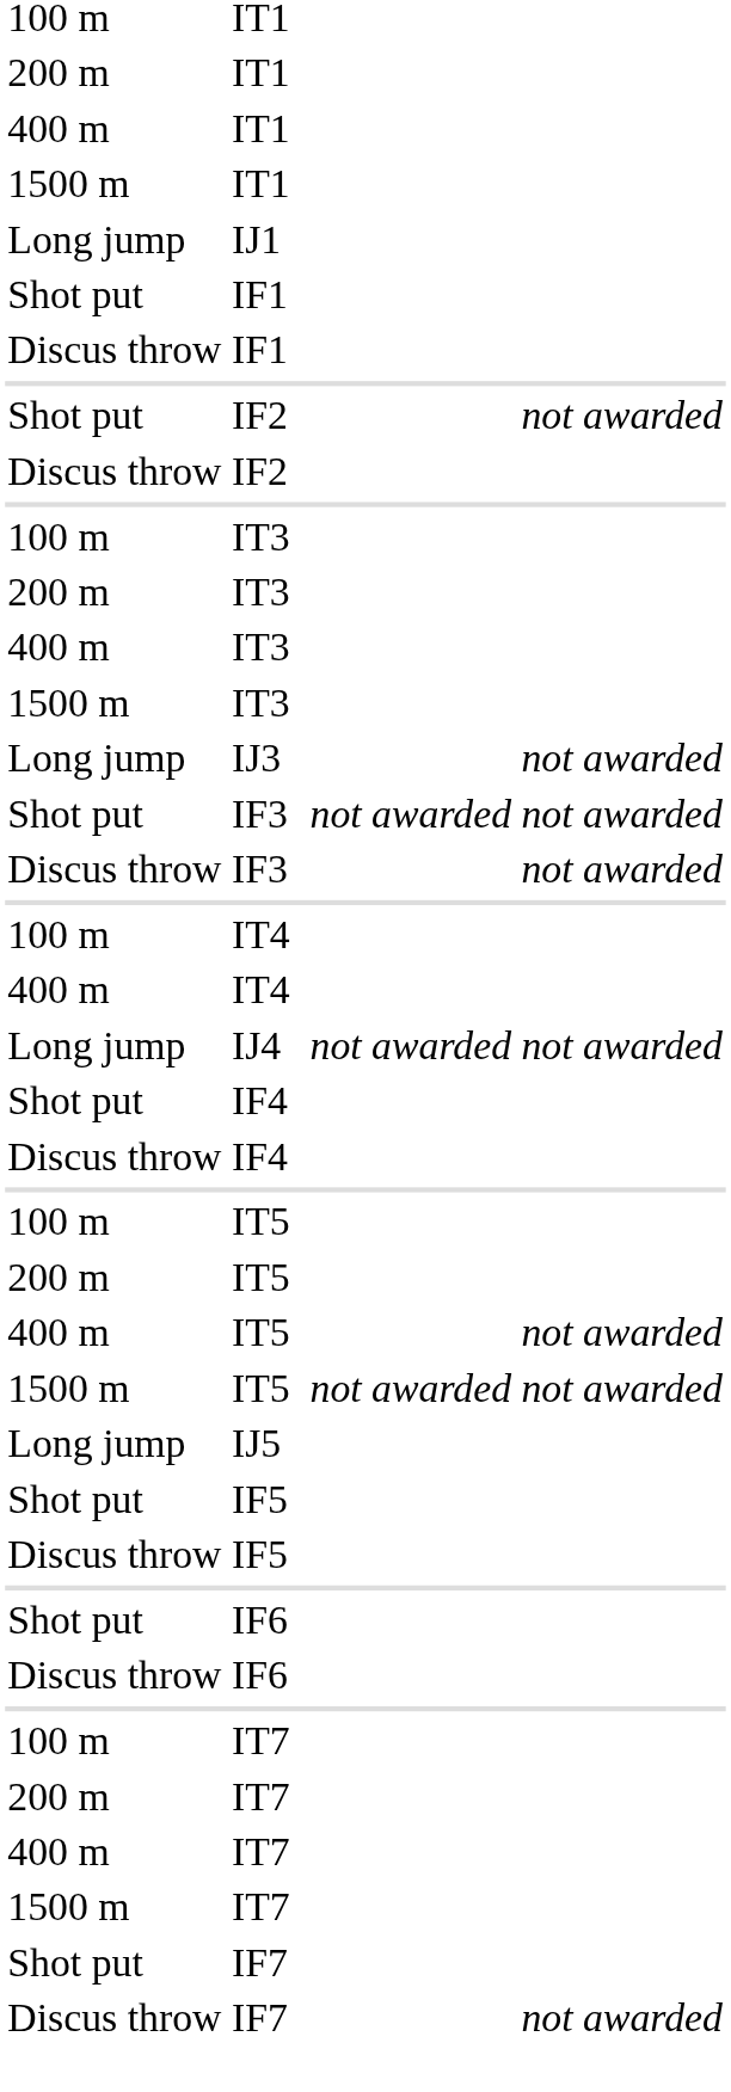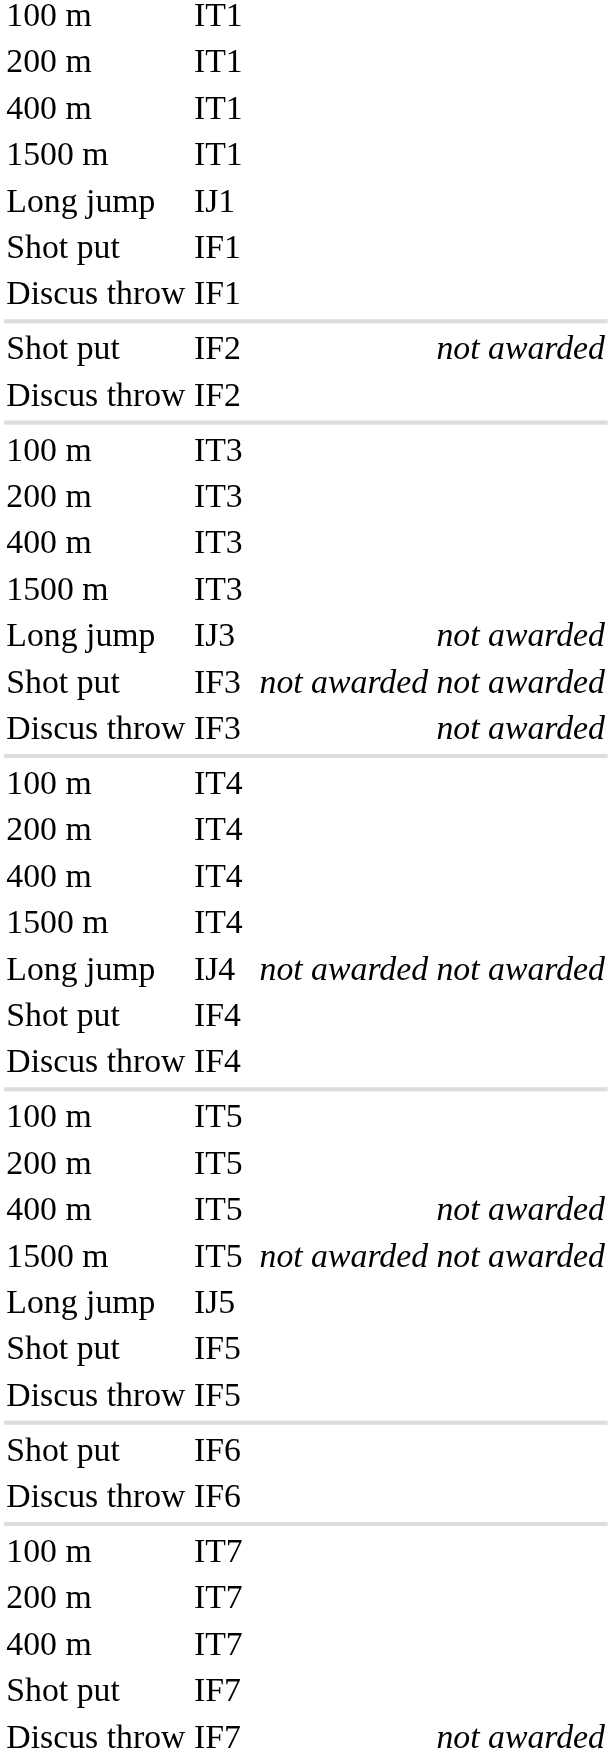 <table>
 <tr>
 <td>100 m</td>
 <td>IT1</td>
 <td></td>
 <td></td>
 <td></td>
 </tr>
 <tr>
 <td>200 m</td>
 <td>IT1</td>
 <td></td>
 <td></td>
 <td></td>
 </tr>
 <tr>
 <td>400 m</td>
 <td>IT1</td>
 <td></td>
 <td></td>
 <td></td>
 </tr>
 <tr>
 <td>1500 m</td>
 <td>IT1</td>
 <td></td>
 <td></td>
 <td></td>
 </tr>
 <tr>
 <td>Long jump</td>
 <td>IJ1</td>
 <td></td>
 <td></td>
 <td></td>
 </tr>
 <tr>
 <td>Shot put</td>
 <td>IF1</td>
 <td></td>
 <td></td>
 <td></td>
 </tr>
 <tr>
 <td>Discus throw</td>
 <td>IF1</td>
 <td></td>
 <td></td>
 <td></td>
 </tr>
 <tr bgcolor=#dddddd>
 <td colspan=5></td>
 </tr>
 <tr>
 <td>Shot put</td>
 <td>IF2</td>
 <td></td>
 <td></td>
 <td><em>not awarded</em></td>
 </tr>
 <tr>
 <td>Discus throw</td>
 <td>IF2</td>
 <td></td>
 <td></td>
 <td></td>
 </tr>
 <tr bgcolor=#dddddd>
 <td colspan=5></td>
 </tr>
 <tr>
 <td>100 m</td>
 <td>IT3</td>
 <td></td>
 <td></td>
 <td></td>
 </tr>
 <tr>
 <td>200 m</td>
 <td>IT3</td>
 <td></td>
 <td></td>
 <td></td>
 </tr>
 <tr>
 <td>400 m</td>
 <td>IT3</td>
 <td></td>
 <td></td>
 <td></td>
 </tr>
 <tr>
 <td>1500 m</td>
 <td>IT3</td>
 <td></td>
 <td></td>
 <td></td>
 </tr>
 <tr>
 <td>Long jump</td>
 <td>IJ3</td>
 <td></td>
 <td></td>
 <td><em>not awarded</em></td>
 </tr>
 <tr>
 <td>Shot put</td>
 <td>IF3</td>
 <td></td>
 <td><em>not awarded</em></td>
 <td><em>not awarded</em></td>
 </tr>
 <tr>
 <td>Discus throw</td>
 <td>IF3</td>
 <td></td>
 <td></td>
 <td><em>not awarded</em></td>
 </tr>
 <tr bgcolor=#dddddd>
 <td colspan=5></td>
 </tr>
 <tr>
 <td>100 m</td>
 <td>IT4</td>
 <td></td>
 <td></td>
 <td></td>
 </tr>
 <tr>
+<td>200 m</td>
+<td>IT4</td>
+<td></td>
+<td></td>
+<td></td>
+</tr>
+<tr>
 <td>400 m</td>
+<td>IT4</td>
+<td></td>
+<td></td>
+<td></td>
+</tr>
+<tr>
+<td>1500 m</td>
 <td>IT4</td>
 <td></td>
 <td></td>
 <td></td>
 </tr>
 <tr>
 <td>Long jump</td>
 <td>IJ4</td>
 <td></td>
 <td><em>not awarded</em></td>
 <td><em>not awarded</em></td>
 </tr>
 <tr>
 <td>Shot put</td>
 <td>IF4</td>
 <td></td>
 <td></td>
 <td></td>
 </tr>
 <tr>
 <td>Discus throw</td>
 <td>IF4</td>
 <td></td>
 <td></td>
 <td></td>
 </tr>
 <tr bgcolor=#dddddd>
 <td colspan=5></td>
 </tr>
 <tr>
 <td rowspan=2>100 m</td>
 <td rowspan=2>IT5</td>
 <td nowrap></td>
 <td rowspan=2></td>
 <td rowspan=2></td>
 </tr>
 <tr>
 <td></td>
 </tr>
 <tr>
 <td>200 m</td>
 <td>IT5</td>
 <td></td>
 <td></td>
 <td></td>
 </tr>
 <tr>
 <td>400 m</td>
 <td>IT5</td>
 <td></td>
 <td></td>
 <td><em>not awarded</em></td>
 </tr>
 <tr>
 <td>1500 m</td>
 <td>IT5</td>
 <td></td>
 <td><em>not awarded</em></td>
 <td><em>not awarded</em></td>
 </tr>
 <tr>
 <td>Long jump</td>
 <td>IJ5</td>
 <td></td>
 <td></td>
 <td></td>
 </tr>
 <tr>
 <td>Shot put</td>
 <td>IF5</td>
 <td></td>
 <td></td>
 <td></td>
 </tr>
 <tr>
 <td>Discus throw</td>
 <td>IF5</td>
 <td></td>
 <td></td>
 <td></td>
 </tr>
 <tr bgcolor=#dddddd>
 <td colspan=5></td>
 </tr>
 <tr>
 <td>Shot put</td>
 <td>IF6</td>
 <td></td>
 <td></td>
 <td></td>
 </tr>
 <tr>
 <td>Discus throw</td>
 <td>IF6</td>
 <td></td>
 <td></td>
 <td></td>
 </tr>
 <tr bgcolor=#dddddd>
 <td colspan=5></td>
 </tr>
 <tr>
 <td>100 m</td>
 <td>IT7</td>
 <td></td>
 <td></td>
 <td></td>
 </tr>
 <tr>
 <td>200 m</td>
 <td>IT7</td>
 <td></td>
 <td nowrap></td>
 <td></td>
 </tr>
 <tr>
 <td>400 m</td>
 <td>IT7</td>
 <td></td>
 <td></td>
 <td nowrap></td>
 </tr>
 <tr>
-<td>1500 m</td>
-<td>IT7</td>
-<td></td>
-<td></td>
-<td></td>
-</tr>
-<tr>
 <td>Shot put</td>
 <td>IF7</td>
 <td></td>
 <td></td>
 <td></td>
 </tr>
 <tr>
 <td>Discus throw</td>
 <td>IF7</td>
 <td></td>
 <td></td>
 <td><em>not awarded</em></td>
 </tr>
 <tr>
 </tr>
 </table>
